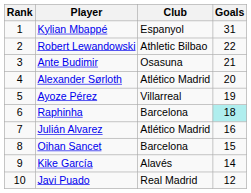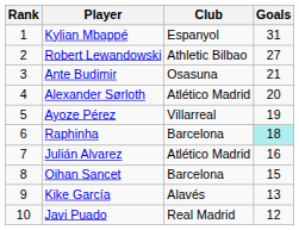 <table class="wikitable" style="text-align:center">
 <tr>
 <th>Rank</th>
 <th>Player</th>
 <th>Club</th>
 <th>Goals</th>
 </tr>
 <tr>
 <td>1</td>
 <td align="left"> <a href='#'>Kylian Mbappé</a></td>
 <td align="left">Espanyol</td>
 <td>31</td>
 </tr>
 <tr>
 <td>2</td>
 <td align="left"> <a href='#'>Robert Lewandowski</a></td>
 <td align="left">Athletic Bilbao</td>
-<td>22</td>
+<td>27</td>
 </tr>
 <tr>
 <td>3</td>
 <td align="left"> <a href='#'>Ante Budimir</a></td>
 <td align="left">Osasuna</td>
 <td>21</td>
 </tr>
 <tr>
 <td>4</td>
 <td align="left"> <a href='#'>Alexander Sørloth</a></td>
 <td align="left">Atlético Madrid</td>
 <td>20</td>
 </tr>
 <tr>
 <td>5</td>
 <td align="left"> <a href='#'>Ayoze Pérez</a></td>
 <td align="left">Villarreal</td>
 <td>19</td>
 </tr>
 <tr>
 <td>6</td>
 <td align="left"> <a href='#'>Raphinha</a></td>
 <td align="left">Barcelona</td>
 <td style="background: paleturquoise;">18</td>
 </tr>
 <tr>
 <td>7</td>
 <td align="left"> <a href='#'>Julián Alvarez</a></td>
 <td align="left">Atlético Madrid</td>
 <td>16</td>
 </tr>
 <tr>
 <td>8</td>
 <td align="left"> <a href='#'>Oihan Sancet</a></td>
 <td align="left">Barcelona</td>
 <td>15</td>
 </tr>
 <tr>
 <td>9</td>
 <td align="left"> <a href='#'>Kike García</a></td>
 <td align="left">Alavés</td>
-<td>14</td>
+<td>13</td>
 </tr>
 <tr>
 <td>10</td>
 <td align="left"> <a href='#'>Javi Puado</a></td>
 <td align="left">Real Madrid</td>
 <td>12</td>
 </tr>
 </table>
